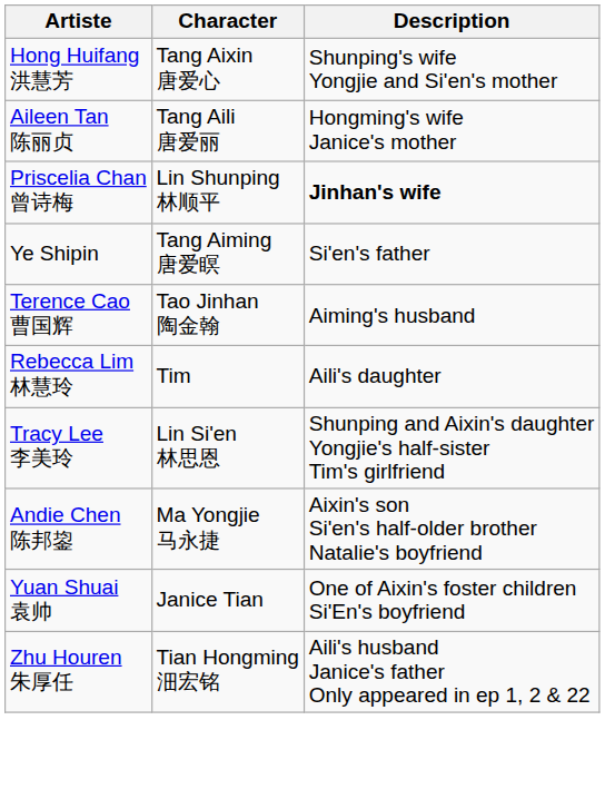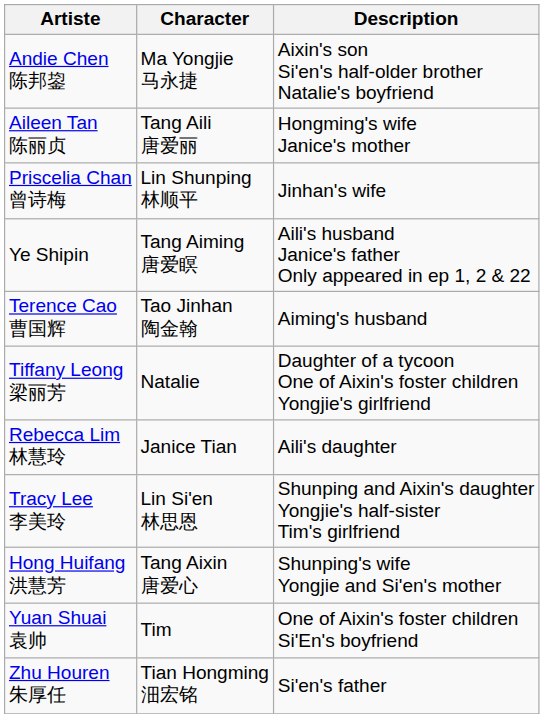 <table class="wikitable">
 <tr>
 <th>Artiste</th>
 <th>Character</th>
 <th>Description</th>
 </tr>
 <tr>
-<td><a href='#'>Hong Huifang</a> <br> 洪慧芳</td>
-<td>Tang Aixin <br> 唐爱心</td>
-<td>Shunping's wife <br> Yongjie and Si'en's mother</td>
+<td><a href='#'>Andie Chen</a> <br> 陈邦鋆</td>
+<td>Ma Yongjie <br> 马永捷</td>
+<td>Aixin's son <br> Si'en's half-older brother<br>Natalie's boyfriend</td>
 </tr>
 <tr>
 <td><a href='#'>Aileen Tan</a> <br> 陈丽贞</td>
 <td>Tang Aili <br> 唐爱丽</td>
 <td>Hongming's wife <br> Janice's mother</td>
 </tr>
 <tr>
 <td><a href='#'>Priscelia Chan</a> <br> 曾诗梅</td>
 <td>Lin Shunping<br>林顺平</td>
-<td><strong>Jinhan's wife</strong></td>
+<td>Jinhan's wife</td>
 </tr>
 <tr>
 <td>Ye Shipin</td>
 <td>Tang Aiming <br> 唐爱瞑</td>
-<td>Si'en's father</td>
+<td>Aili's husband <br> Janice's father <br> Only appeared in ep 1, 2 & 22</td>
 </tr>
 <tr>
 <td><a href='#'>Terence Cao</a> <br> 曹国辉</td>
 <td>Tao Jinhan <br> 陶金翰</td>
 <td>Aiming's husband</td>
 </tr>
 <tr>
+<td><a href='#'>Tiffany Leong</a> <br> 梁丽芳</td>
+<td>Natalie</td>
+<td>Daughter of a tycoon <br> One of Aixin's foster children<br>Yongjie's girlfriend</td>
+</tr>
+<tr>
 <td><a href='#'>Rebecca Lim</a> <br> 林慧玲</td>
-<td>Tim</td>
+<td>Janice Tian</td>
 <td>Aili's daughter</td>
 </tr>
 <tr>
 <td><a href='#'>Tracy Lee</a> <br> 李美玲</td>
 <td>Lin Si'en <br> 林思恩</td>
 <td>Shunping and Aixin's daughter <br> Yongjie's half-sister<br>Tim's girlfriend</td>
 </tr>
 <tr>
-<td><a href='#'>Andie Chen</a> <br> 陈邦鋆</td>
-<td>Ma Yongjie <br> 马永捷</td>
-<td>Aixin's son <br> Si'en's half-older brother<br>Natalie's boyfriend</td>
+<td><a href='#'>Hong Huifang</a> <br> 洪慧芳</td>
+<td>Tang Aixin <br> 唐爱心</td>
+<td>Shunping's wife <br> Yongjie and Si'en's mother</td>
 </tr>
 <tr>
 <td><a href='#'>Yuan Shuai</a> <br> 袁帅</td>
-<td>Janice Tian</td>
+<td>Tim</td>
 <td>One of Aixin's foster children<br>Si'En's boyfriend</td>
 </tr>
 <tr>
 <td><a href='#'>Zhu Houren</a> <br> 朱厚任</td>
 <td>Tian Hongming <br> 沺宏铭</td>
-<td>Aili's husband <br> Janice's father <br> Only appeared in ep 1, 2 & 22</td>
+<td>Si'en's father</td>
 </tr>
 </table>
